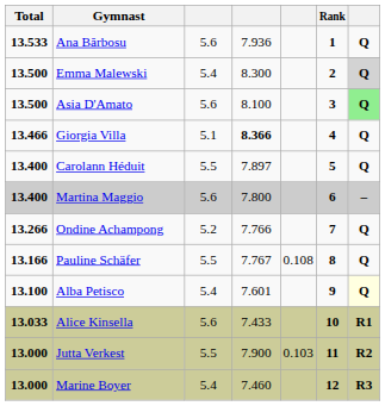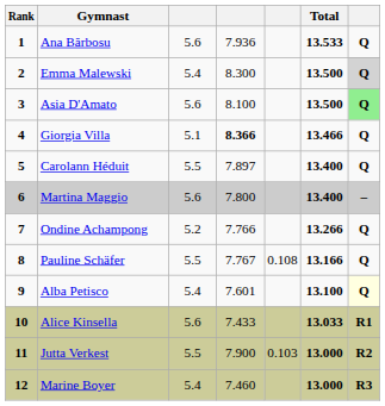 <table style="text-align:center;" class="wikitable sortable">
 <tr>
-<th scope="col" style="width:50px;">Total</th>
+<th scope="col" style="width:15px;"><small>Rank</small></th>
 <th scope="col" style="width:150px;">Gymnast</th>
 <th scope="col" style="width:50px;"><small></small></th>
 <th scope="col" style="width:50px;"><small></small></th>
 <th scope="col" style="width:20px;"><small></small></th>
-<th scope="col" style="width:15px;"><small>Rank</small></th>
+<th scope="col" style="width:50px;">Total</th>
 <th scope="col" style="width:30px;"><small></small></th>
 </tr>
 <tr>
-<td><strong>13.533</strong></td>
+<td scope="row" style="text-align:center"><strong>1</strong></td>
 <td style="height:30px; text-align:left;"> <a href='#'>Ana Bărbosu</a></td>
 <td>5.6</td>
 <td>7.936</td>
 <td></td>
-<td scope="row" style="text-align:center"><strong>1</strong></td>
+<td><strong>13.533</strong></td>
 <td><strong>Q</strong></td>
 </tr>
 <tr>
-<td><strong>13.500</strong></td>
+<td scope="row" style="text-align:center"><strong>2</strong></td>
 <td style="height:30px; text-align:left;"> <a href='#'>Emma Malewski</a></td>
 <td>5.4</td>
 <td>8.300</td>
 <td></td>
-<td scope="row" style="text-align:center"><strong>2</strong></td>
+<td><strong>13.500</strong></td>
 <td style="background: lightgrey;"><strong>Q</strong></td>
 </tr>
 <tr>
-<td><strong>13.500</strong></td>
+<td scope="row" style="text-align:center"><strong>3</strong></td>
 <td style="height:30px; text-align:left;"> <a href='#'>Asia D'Amato</a></td>
 <td>5.6</td>
 <td>8.100</td>
 <td></td>
-<td scope="row" style="text-align:center"><strong>3</strong></td>
+<td><strong>13.500</strong></td>
 <td style="background: lightgreen;"><strong>Q</strong></td>
 </tr>
 <tr>
-<td><strong>13.466</strong></td>
+<td scope="row" style="text-align:center"><strong>4</strong></td>
 <td style="height:30px; text-align:left;"> <a href='#'>Giorgia Villa</a></td>
 <td>5.1</td>
 <td><strong>8.366</strong></td>
 <td></td>
-<td scope="row" style="text-align:center"><strong>4</strong></td>
+<td><strong>13.466</strong></td>
 <td><strong>Q</strong></td>
 </tr>
 <tr>
-<td><strong>13.400</strong></td>
+<td scope="row" style="text-align:center"><strong>5</strong></td>
 <td style="height:30px; text-align:left;"> <a href='#'>Carolann Héduit</a></td>
 <td>5.5</td>
 <td>7.897</td>
 <td></td>
-<td scope="row" style="text-align:center"><strong>5</strong></td>
+<td><strong>13.400</strong></td>
 <td><strong>Q</strong></td>
 </tr>
 <tr style="background:#cccccc;">
-<td><strong>13.400</strong></td>
+<td scope="row" style="text-align:center"><strong>6</strong></td>
 <td style="height:30px; text-align:left;"> <a href='#'>Martina Maggio</a></td>
 <td>5.6</td>
 <td>7.800</td>
 <td></td>
-<td scope="row" style="text-align:center"><strong>6</strong></td>
+<td><strong>13.400</strong></td>
 <td><strong>–</strong></td>
 </tr>
 <tr>
-<td><strong>13.266</strong></td>
+<td scope="row" style="text-align:center"><strong>7</strong></td>
 <td style="height:30px; text-align:left;"> <a href='#'>Ondine Achampong</a></td>
 <td>5.2</td>
 <td>7.766</td>
 <td></td>
-<td scope="row" style="text-align:center"><strong>7</strong></td>
+<td><strong>13.266</strong></td>
 <td><strong>Q</strong></td>
 </tr>
 <tr>
-<td><strong>13.166</strong></td>
+<td scope="row" style="text-align:center"><strong>8</strong></td>
 <td style="height:30px; text-align:left;"> <a href='#'>Pauline Schäfer</a></td>
 <td>5.5</td>
 <td>7.767</td>
 <td>0.108</td>
-<td scope="row" style="text-align:center"><strong>8</strong></td>
+<td><strong>13.166</strong></td>
 <td><strong>Q</strong></td>
 </tr>
 <tr>
-<td><strong>13.100</strong></td>
+<td scope="row" style="text-align:center"><strong>9</strong></td>
 <td style="height:30px; text-align:left;"> <a href='#'>Alba Petisco</a></td>
 <td>5.4</td>
 <td>7.601</td>
 <td></td>
-<td scope="row" style="text-align:center"><strong>9</strong></td>
+<td><strong>13.100</strong></td>
 <td style="background: lightyellow;"><strong>Q</strong></td>
 </tr>
 <tr style="background:#cccc99;">
-<td><strong>13.033</strong></td>
+<td scope="row" style="text-align:center"><strong>10</strong></td>
 <td style="height:30px; text-align:left;"> <a href='#'>Alice Kinsella</a></td>
 <td>5.6</td>
 <td>7.433</td>
 <td></td>
-<td scope="row" style="text-align:center"><strong>10</strong></td>
+<td><strong>13.033</strong></td>
 <td><strong>R1</strong></td>
 </tr>
 <tr style="background:#cccc99;">
-<td><strong>13.000</strong></td>
+<td scope="row" style="text-align:center"><strong>11</strong></td>
 <td style="height:30px; text-align:left;"> <a href='#'>Jutta Verkest</a></td>
 <td>5.5</td>
 <td>7.900</td>
 <td>0.103</td>
-<td scope="row" style="text-align:center"><strong>11</strong></td>
+<td><strong>13.000</strong></td>
 <td><strong>R2</strong></td>
 </tr>
 <tr style="background:#cccc99;">
-<td><strong>13.000</strong></td>
+<td scope="row" style="text-align:center"><strong>12</strong></td>
 <td style="height:30px; text-align:left;"> <a href='#'>Marine Boyer</a></td>
 <td>5.4</td>
 <td>7.460</td>
 <td></td>
-<td scope="row" style="text-align:center"><strong>12</strong></td>
+<td><strong>13.000</strong></td>
 <td><strong>R3</strong></td>
 </tr>
 </table>
